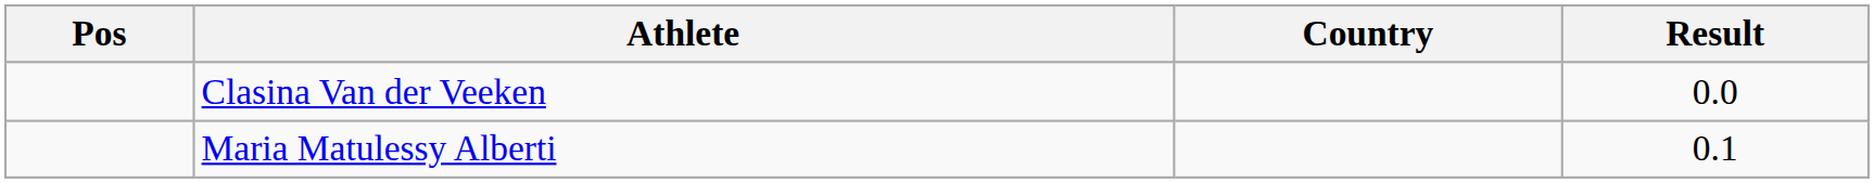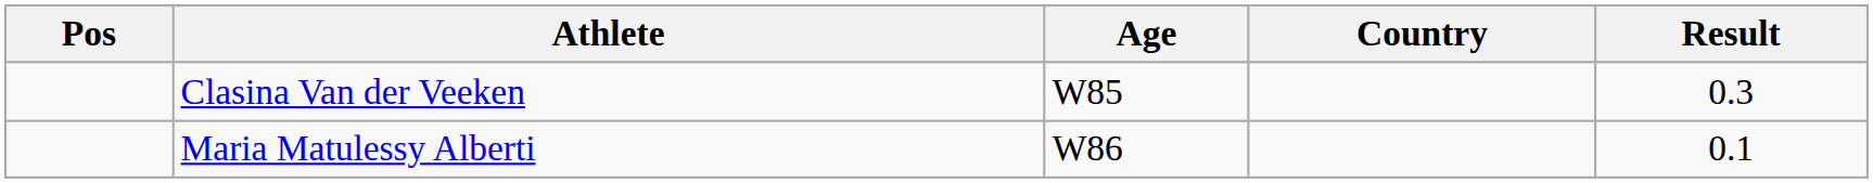 <table class="wikitable"  style="text-align:center; width:65%;">
 <tr>
 <th>Pos</th>
 <th>Athlete</th>
+<th>Age</th>
 <th>Country</th>
 <th>Result</th>
 </tr>
 <tr>
 <td align=center></td>
 <td align=left><a href='#'>Clasina Van der Veeken</a></td>
+<td align=left>W85</td>
 <td align=left></td>
-<td> 0.0</td>
+<td> 0.3</td>
 </tr>
 <tr>
 <td align=center></td>
 <td align=left><a href='#'>Maria Matulessy Alberti</a></td>
+<td align=left>W86</td>
 <td align=left></td>
 <td> 0.1</td>
 </tr>
 </table>
